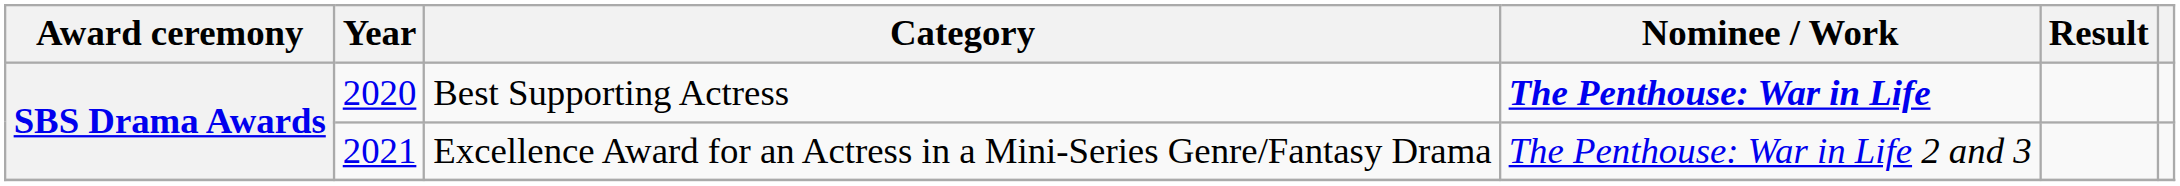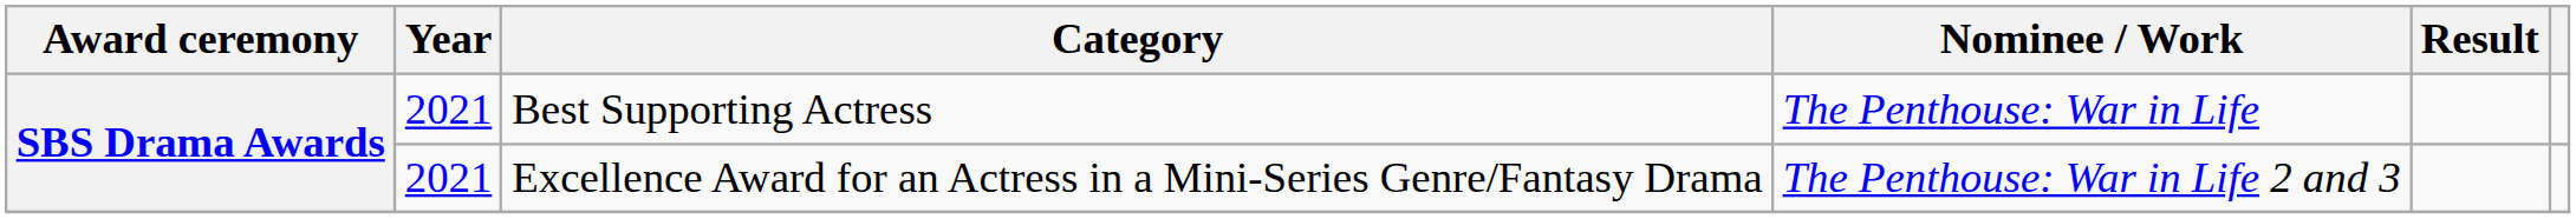 <table class="wikitable plainrowheaders sortable">
 <tr>
 <th scope="col">Award ceremony</th>
 <th scope="col">Year</th>
 <th scope="col">Category</th>
 <th scope="col">Nominee / Work</th>
 <th scope="col">Result</th>
 <th scope="col" class="unsortable"></th>
 </tr>
 <tr>
 <th scope="row"  rowspan="2"><a href='#'>SBS Drama Awards</a></th>
-<td rowspan="1"><a href='#'>2020</a></td>
+<td rowspan="1"><a href='#'>2021</a></td>
 <td>Best Supporting Actress</td>
-<td><strong><em><a href='#'>The Penthouse: War in Life</a></em></strong></td>
+<td><em><a href='#'>The Penthouse: War in Life</a></em></td>
 <td></td>
 <td style="text-align:center"></td>
 </tr>
 <tr>
 <td rowspan="1"><a href='#'>2021</a></td>
 <td>Excellence Award for an Actress in a Mini-Series Genre/Fantasy Drama</td>
 <td rowspan="1"><em><a href='#'>The Penthouse: War in Life</a> 2 and 3</em></td>
 <td></td>
 <td style="text-align:center"></td>
 </tr>
 <tr>
 </tr>
 </table>
